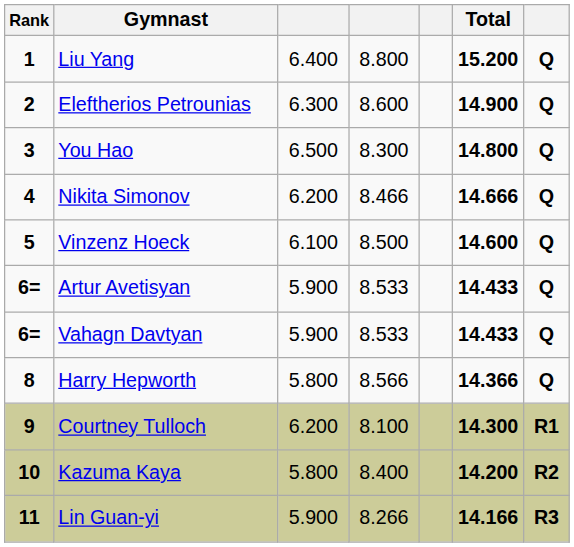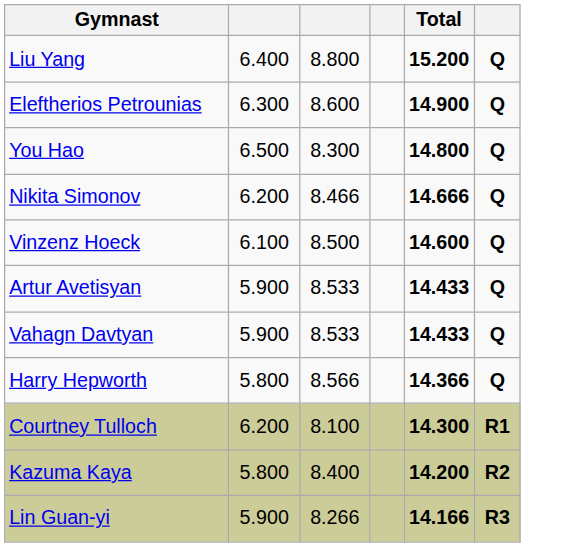 <table class="wikitable sortable" style="text-align:center;">
 <tr>
-<th scope="col" style="width:15px;"><small>Rank</small></th>
 <th scope="col" style="width:175px;">Gymnast</th>
 <th scope="col" style="width:50px;"><small></small></th>
 <th scope="col" style="width:50px;"><small></small></th>
 <th scope="col" style="width:20px;"><small></small></th>
 <th scope="col" style="width:50px;">Total</th>
 <th scope="col" style="width:30px;"><small></small></th>
 </tr>
 <tr>
-<td scope="row" style="text-align:center"><strong>1</strong></td>
 <td style="height:30px; text-align:left;"> <a href='#'>Liu Yang</a></td>
 <td>6.400</td>
 <td>8.800</td>
 <td></td>
 <td><strong>15.200</strong></td>
 <td><strong>Q</strong></td>
 </tr>
 <tr>
-<td scope="row" style="text-align:center"><strong>2</strong></td>
 <td style="height:30px; text-align:left;"> <a href='#'>Eleftherios Petrounias</a></td>
 <td>6.300</td>
 <td>8.600</td>
 <td></td>
 <td><strong>14.900</strong></td>
 <td><strong>Q</strong></td>
 </tr>
 <tr>
-<td scope="row" style="text-align:center"><strong>3</strong></td>
 <td style="height:30px; text-align:left;"> <a href='#'>You Hao</a></td>
 <td>6.500</td>
 <td>8.300</td>
 <td></td>
 <td><strong>14.800</strong></td>
 <td><strong>Q</strong></td>
 </tr>
 <tr>
-<td scope="row" style="text-align:center"><strong>4</strong></td>
 <td style="height:30px; text-align:left;"> <a href='#'>Nikita Simonov</a></td>
 <td>6.200</td>
 <td>8.466</td>
 <td></td>
 <td><strong>14.666</strong></td>
 <td><strong>Q</strong></td>
 </tr>
 <tr>
-<td scope="row" style="text-align:center"><strong>5</strong></td>
 <td style="height:30px; text-align:left;"> <a href='#'>Vinzenz Hoeck</a></td>
 <td>6.100</td>
 <td>8.500</td>
 <td></td>
 <td><strong>14.600</strong></td>
 <td><strong>Q</strong></td>
 </tr>
 <tr>
-<td scope="row" style="text-align:center"><strong>6=</strong></td>
 <td style="height:30px; text-align:left;"> <a href='#'>Artur Avetisyan</a></td>
 <td>5.900</td>
 <td>8.533</td>
 <td></td>
 <td><strong>14.433</strong></td>
 <td><strong>Q</strong></td>
 </tr>
 <tr>
-<td scope="row" style="text-align:center"><strong>6=</strong></td>
 <td style="height:30px; text-align:left;"> <a href='#'>Vahagn Davtyan</a></td>
 <td>5.900</td>
 <td>8.533</td>
 <td></td>
 <td><strong>14.433</strong></td>
 <td><strong>Q</strong></td>
 </tr>
 <tr>
-<td scope="row" style="text-align:center"><strong>8</strong></td>
 <td style="height:30px; text-align:left;"> <a href='#'>Harry Hepworth</a></td>
 <td>5.800</td>
 <td>8.566</td>
 <td></td>
 <td><strong>14.366</strong></td>
 <td><strong>Q</strong></td>
 </tr>
 <tr style="background:#cccc99;">
-<td scope="row" style="text-align:center"><strong>9</strong></td>
 <td style="height:30px; text-align:left;"> <a href='#'>Courtney Tulloch</a></td>
 <td>6.200</td>
 <td>8.100</td>
 <td></td>
 <td><strong>14.300</strong></td>
 <td><strong>R1</strong></td>
 </tr>
 <tr style="background:#cccc99;">
-<td scope="row" style="text-align:center"><strong>10</strong></td>
 <td style="height:30px; text-align:left;"> <a href='#'>Kazuma Kaya</a></td>
 <td>5.800</td>
 <td>8.400</td>
 <td></td>
 <td><strong>14.200</strong></td>
 <td><strong>R2</strong></td>
 </tr>
 <tr style="background:#cccc99;">
-<td scope="row" style="text-align:center"><strong>11</strong></td>
 <td style="height:30px; text-align:left;"> <a href='#'>Lin Guan-yi</a></td>
 <td>5.900</td>
 <td>8.266</td>
 <td></td>
 <td><strong>14.166</strong></td>
 <td><strong>R3</strong></td>
 </tr>
 </table>
